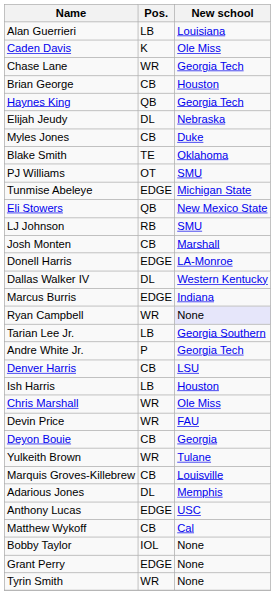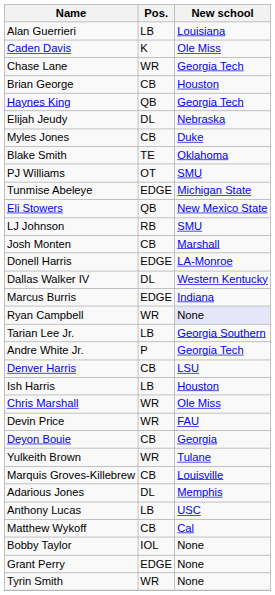 <table class="wikitable sortable">
 <tr>
 <th>Name</th>
 <th>Pos.</th>
 <th class="unsortable">New school</th>
 </tr>
 <tr>
 <td>Alan Guerrieri</td>
 <td>LB</td>
 <td><a href='#'>Louisiana</a></td>
 </tr>
 <tr>
 <td><a href='#'>Caden Davis</a></td>
 <td>K</td>
 <td><a href='#'>Ole Miss</a></td>
 </tr>
 <tr>
 <td>Chase Lane</td>
 <td>WR</td>
 <td><a href='#'>Georgia Tech</a></td>
 </tr>
 <tr>
 <td>Brian George</td>
 <td>CB</td>
 <td><a href='#'>Houston</a></td>
 </tr>
 <tr>
 <td><a href='#'>Haynes King</a></td>
 <td>QB</td>
 <td><a href='#'>Georgia Tech</a></td>
 </tr>
 <tr>
 <td>Elijah Jeudy</td>
 <td>DL</td>
 <td><a href='#'>Nebraska</a></td>
 </tr>
 <tr>
 <td>Myles Jones</td>
 <td>CB</td>
 <td><a href='#'>Duke</a></td>
 </tr>
 <tr>
 <td>Blake Smith</td>
 <td>TE</td>
 <td><a href='#'>Oklahoma</a></td>
 </tr>
 <tr>
 <td>PJ Williams</td>
 <td>OT</td>
 <td><a href='#'>SMU</a></td>
 </tr>
 <tr>
 <td>Tunmise Abeleye</td>
 <td>EDGE</td>
 <td><a href='#'>Michigan State</a></td>
 </tr>
 <tr>
 <td><a href='#'>Eli Stowers</a></td>
 <td>QB</td>
 <td><a href='#'>New Mexico State</a></td>
 </tr>
 <tr>
 <td>LJ Johnson</td>
 <td>RB</td>
 <td><a href='#'>SMU</a></td>
 </tr>
 <tr>
 <td>Josh Monten</td>
 <td>CB</td>
 <td><a href='#'>Marshall</a></td>
 </tr>
 <tr>
 <td>Donell Harris</td>
 <td>EDGE</td>
 <td><a href='#'>LA-Monroe</a></td>
 </tr>
 <tr>
 <td>Dallas Walker IV</td>
 <td>DL</td>
 <td><a href='#'>Western Kentucky</a></td>
 </tr>
 <tr>
 <td>Marcus Burris</td>
 <td>EDGE</td>
 <td><a href='#'>Indiana</a></td>
 </tr>
 <tr>
 <td>Ryan Campbell</td>
 <td>WR</td>
 <td style="background: lavender;">None</td>
 </tr>
 <tr>
 <td>Tarian Lee Jr.</td>
 <td>LB</td>
 <td><a href='#'>Georgia Southern</a></td>
 </tr>
 <tr>
 <td>Andre White Jr.</td>
 <td>P</td>
 <td><a href='#'>Georgia Tech</a></td>
 </tr>
 <tr>
 <td><a href='#'>Denver Harris</a></td>
 <td>CB</td>
 <td><a href='#'>LSU</a></td>
 </tr>
 <tr>
 <td>Ish Harris</td>
 <td>LB</td>
 <td><a href='#'>Houston</a></td>
 </tr>
 <tr>
 <td><a href='#'>Chris Marshall</a></td>
 <td>WR</td>
 <td><a href='#'>Ole Miss</a></td>
 </tr>
 <tr>
 <td>Devin Price</td>
 <td>WR</td>
 <td><a href='#'>FAU</a></td>
 </tr>
 <tr>
 <td><a href='#'>Deyon Bouie</a></td>
 <td>CB</td>
 <td><a href='#'>Georgia</a></td>
 </tr>
 <tr>
 <td>Yulkeith Brown</td>
 <td>WR</td>
 <td><a href='#'>Tulane</a></td>
 </tr>
 <tr>
 <td>Marquis Groves-Killebrew</td>
 <td>CB</td>
 <td><a href='#'>Louisville</a></td>
 </tr>
 <tr>
 <td>Adarious Jones</td>
 <td>DL</td>
 <td><a href='#'>Memphis</a></td>
 </tr>
 <tr>
 <td>Anthony Lucas</td>
-<td>EDGE</td>
+<td>LB</td>
 <td><a href='#'>USC</a></td>
 </tr>
 <tr>
 <td>Matthew Wykoff</td>
 <td>CB</td>
 <td><a href='#'>Cal</a></td>
 </tr>
 <tr>
 <td>Bobby Taylor</td>
 <td>IOL</td>
 <td>None</td>
 </tr>
 <tr>
 <td>Grant Perry</td>
 <td>EDGE</td>
 <td>None</td>
 </tr>
 <tr>
 <td>Tyrin Smith</td>
 <td>WR</td>
 <td>None</td>
 </tr>
 <tr>
 </tr>
 </table>
